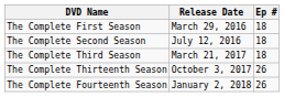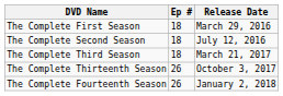 <table class="wikitable">
 <tr>
 <th>DVD Name</th>
+<th>Ep #</th>
 <th>Release Date</th>
-<th>Ep #</th>
 </tr>
 <tr>
 <td>The Complete First Season</td>
+<td>18</td>
 <td>March 29, 2016</td>
-<td>18</td>
 </tr>
 <tr>
 <td>The Complete Second Season</td>
+<td>18</td>
 <td>July 12, 2016</td>
-<td>18</td>
 </tr>
 <tr>
 <td>The Complete Third Season</td>
+<td>18</td>
 <td>March 21, 2017</td>
-<td>18</td>
 </tr>
 <tr>
 <td>The Complete Thirteenth Season</td>
+<td>26</td>
 <td>October 3, 2017</td>
-<td>26</td>
 </tr>
 <tr>
 <td>The Complete Fourteenth Season</td>
+<td>26</td>
 <td>January 2, 2018</td>
-<td>26</td>
 </tr>
 </table>
